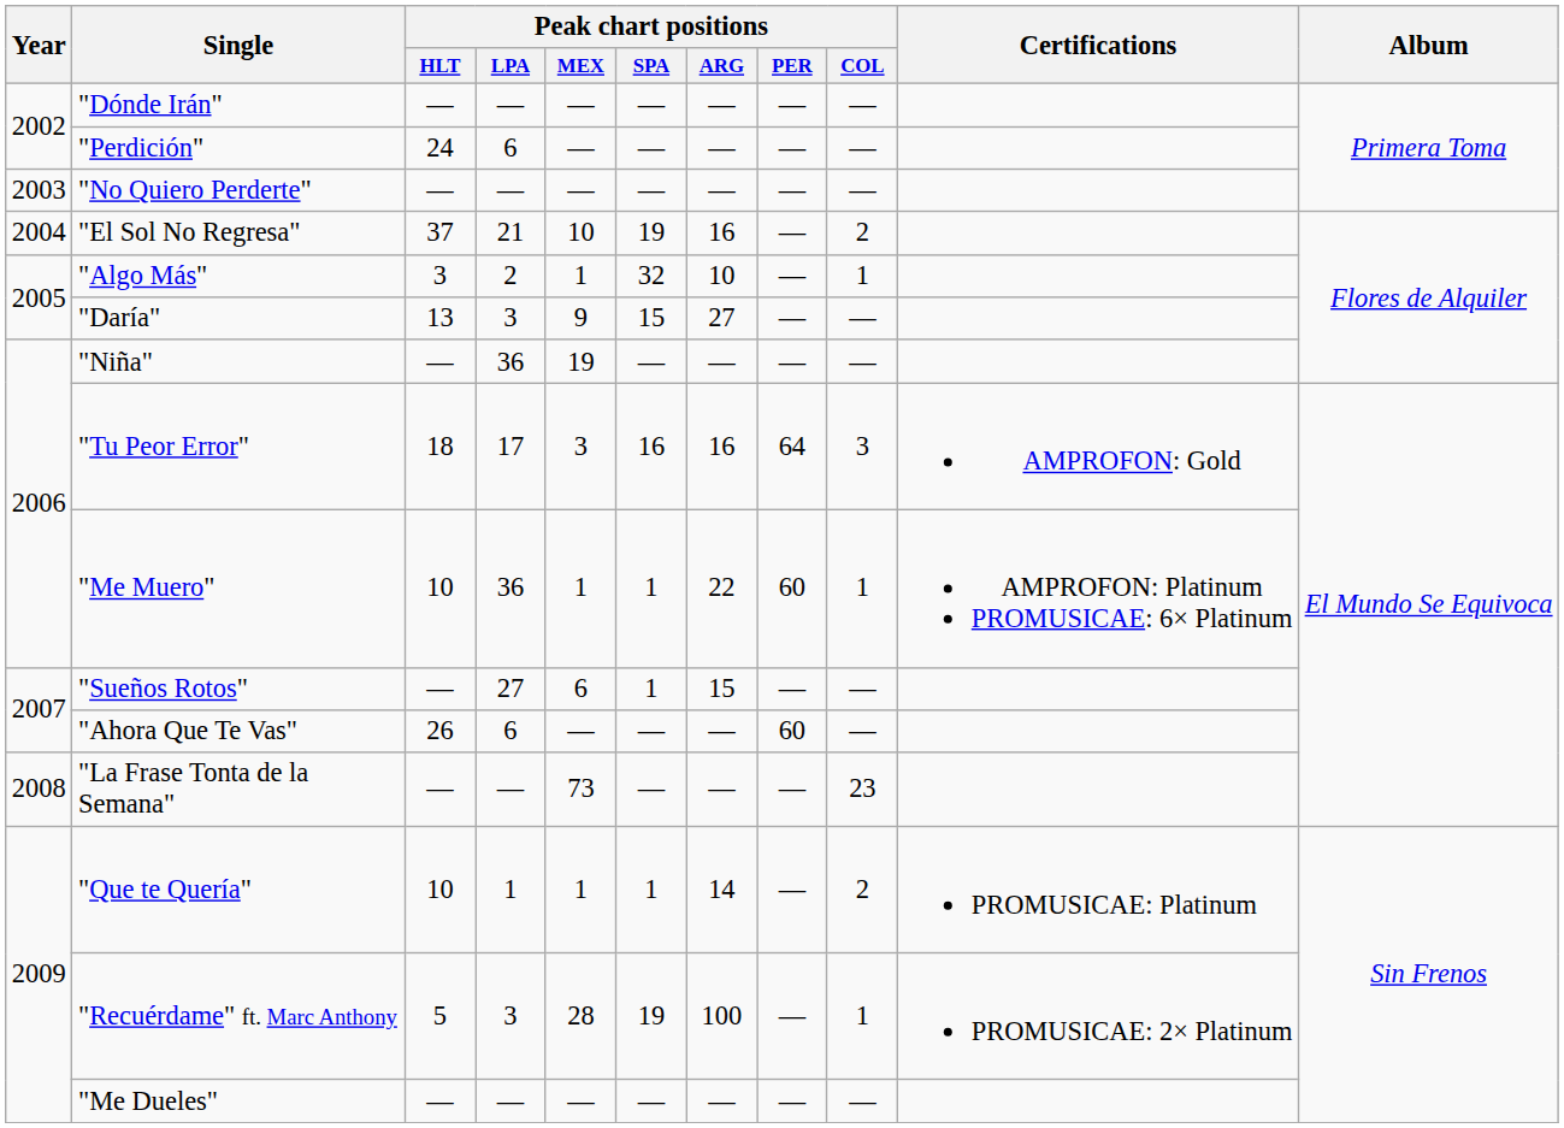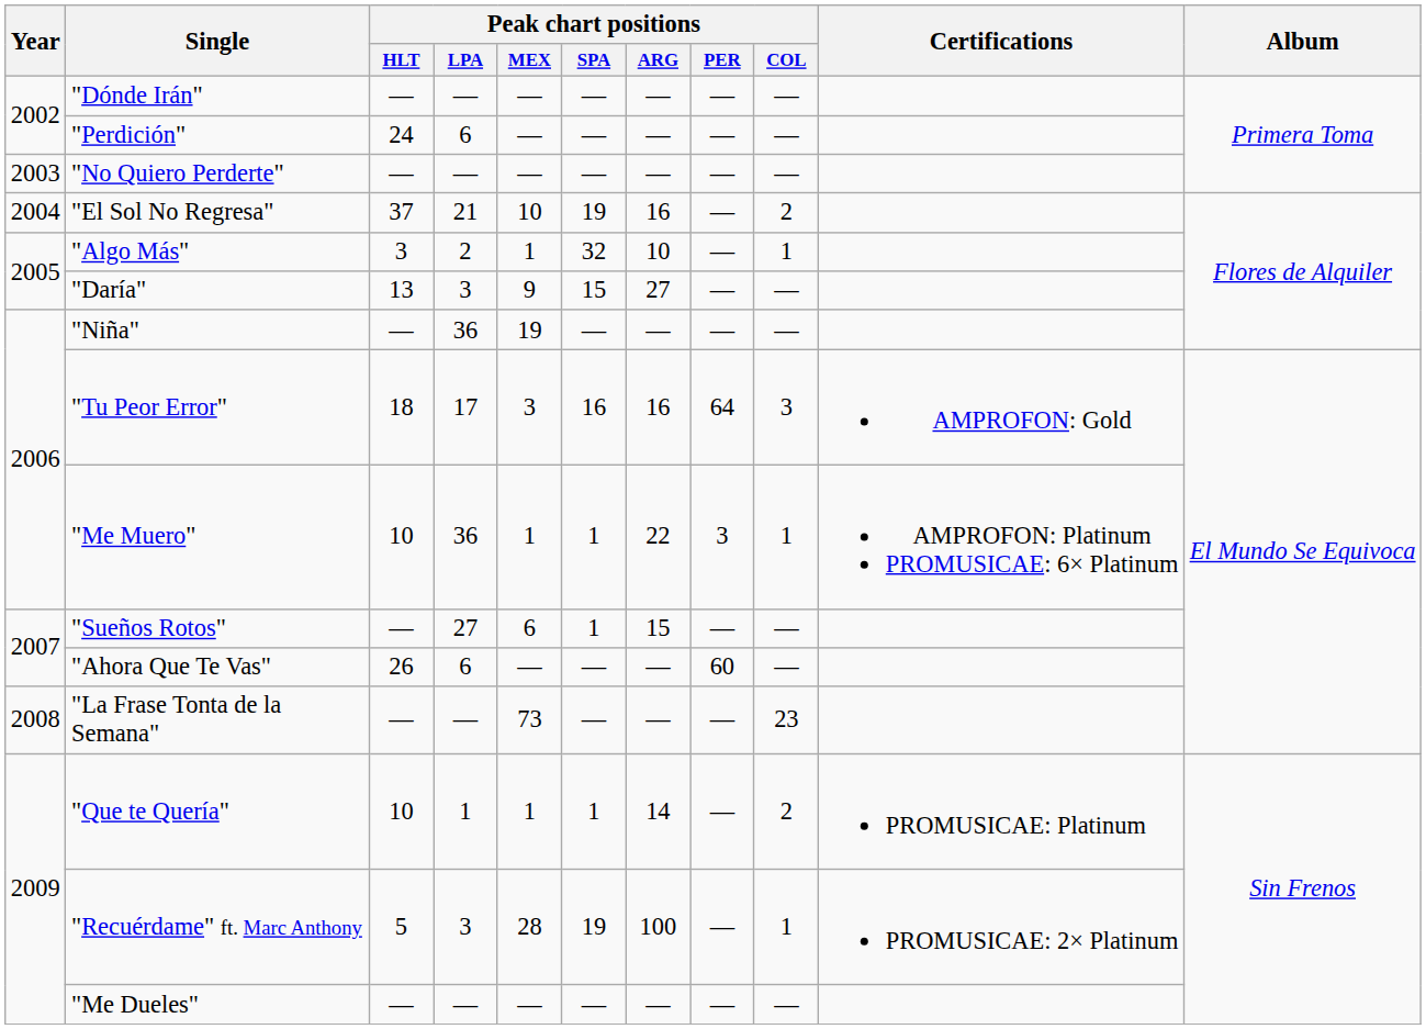 <table class="wikitable" style="text-align:center;">
 <tr>
 <th rowspan="2">Year</th>
 <th width="190" rowspan="2">Single</th>
 <th colspan="7">Peak chart positions</th>
 <th rowspan="2">Certifications</th>
 <th rowspan="2">Album</th>
 </tr>
 <tr>
 <th style="width:3em;font-size:75%;"><a href='#'>HLT</a></th>
 <th style="width:3em;font-size:75%;"><a href='#'>LPA</a></th>
 <th style="width:3em;font-size:75%;"><a href='#'>MEX</a></th>
 <th style="width:3em;font-size:75%;"><a href='#'>SPA</a></th>
 <th style="width:3em;font-size:75%;"><a href='#'>ARG</a></th>
 <th style="width:3em;font-size:75%;"><a href='#'>PER</a></th>
 <th style="width:3em;font-size:75%;"><a href='#'>COL</a><br></th>
 </tr>
 <tr>
 <td rowspan="2">2002</td>
 <td align="left">"<a href='#'>Dónde Irán</a>"</td>
 <td>—</td>
 <td>—</td>
 <td>—</td>
 <td>—</td>
 <td>—</td>
 <td>—</td>
 <td>—</td>
 <td></td>
 <td rowspan="3"><em><a href='#'>Primera Toma</a></em></td>
 </tr>
 <tr>
 <td align="left">"<a href='#'>Perdición</a>"</td>
 <td>24</td>
 <td>6</td>
 <td>—</td>
 <td>—</td>
 <td>—</td>
 <td>—</td>
 <td>—</td>
 <td></td>
 </tr>
 <tr>
 <td>2003</td>
 <td align="left">"<a href='#'>No Quiero Perderte</a>"</td>
 <td>—</td>
 <td>—</td>
 <td>—</td>
 <td>—</td>
 <td>—</td>
 <td>—</td>
 <td>—</td>
 <td></td>
 </tr>
 <tr>
 <td>2004</td>
 <td align="left">"El Sol No Regresa"</td>
 <td>37</td>
 <td>21</td>
 <td>10</td>
 <td>19</td>
 <td>16</td>
 <td>—</td>
 <td>2</td>
 <td></td>
 <td rowspan="4"><em><a href='#'>Flores de Alquiler</a></em></td>
 </tr>
 <tr>
 <td rowspan="2">2005</td>
 <td align="left">"<a href='#'>Algo Más</a>"</td>
 <td>3</td>
 <td>2</td>
 <td>1</td>
 <td>32</td>
 <td>10</td>
 <td>—</td>
 <td>1</td>
 <td></td>
 </tr>
 <tr>
 <td align="left">"Daría"</td>
 <td>13</td>
 <td>3</td>
 <td>9</td>
 <td>15</td>
 <td>27</td>
 <td>—</td>
 <td>—</td>
 <td></td>
 </tr>
 <tr>
 <td rowspan="3">2006</td>
 <td align="left">"Niña"</td>
 <td>—</td>
 <td>36</td>
 <td>19</td>
 <td>—</td>
 <td>—</td>
 <td>—</td>
 <td>—</td>
 <td></td>
 </tr>
 <tr>
 <td align="left">"<a href='#'>Tu Peor Error</a>"</td>
 <td>18</td>
 <td>17</td>
 <td>3</td>
 <td>16</td>
 <td>16</td>
 <td>64</td>
 <td>3</td>
 <td><br><ul><li><a href='#'>AMPROFON</a>: Gold</li></ul></td>
 <td rowspan="5"><em><a href='#'>El Mundo Se Equivoca</a></em></td>
 </tr>
 <tr>
 <td align="left">"<a href='#'>Me Muero</a>"</td>
 <td>10</td>
 <td>36</td>
 <td>1</td>
 <td>1</td>
 <td>22</td>
-<td>60</td>
+<td>3</td>
 <td>1</td>
 <td><br><ul><li>AMPROFON: Platinum</li><li><a href='#'>PROMUSICAE</a>: 6× Platinum</li></ul></td>
 </tr>
 <tr>
 <td rowspan="2">2007</td>
 <td align="left">"<a href='#'>Sueños Rotos</a>"</td>
 <td>—</td>
 <td>27</td>
 <td>6</td>
 <td>1</td>
 <td>15</td>
 <td>—</td>
 <td>—</td>
 <td></td>
 </tr>
 <tr>
 <td align="left">"Ahora Que Te Vas"</td>
 <td>26</td>
 <td>6</td>
 <td>—</td>
 <td>—</td>
 <td>—</td>
 <td>60</td>
 <td>—</td>
 <td></td>
 </tr>
 <tr>
 <td>2008</td>
 <td align="left">"La Frase Tonta de la Semana"</td>
 <td>—</td>
 <td>—</td>
 <td>73</td>
 <td>—</td>
 <td>—</td>
 <td>—</td>
 <td>23</td>
 <td></td>
 </tr>
 <tr>
 <td rowspan="3">2009</td>
 <td align="left">"<a href='#'>Que te Quería</a>"</td>
 <td>10</td>
 <td>1</td>
 <td>1</td>
 <td>1</td>
 <td>14</td>
 <td>—</td>
 <td>2</td>
 <td align="left"><br><ul><li>PROMUSICAE: Platinum</li></ul></td>
 <td rowspan="3"><em><a href='#'>Sin Frenos</a></em></td>
 </tr>
 <tr>
 <td align="left">"<a href='#'>Recuérdame</a>" <small>ft. <a href='#'>Marc Anthony</a></small></td>
 <td>5</td>
 <td>3</td>
 <td>28</td>
 <td>19</td>
 <td>100</td>
 <td>—</td>
 <td>1</td>
 <td><br><ul><li>PROMUSICAE: 2× Platinum</li></ul></td>
 </tr>
 <tr>
 <td align="left">"Me Dueles"</td>
 <td>—</td>
 <td>—</td>
 <td>—</td>
 <td>—</td>
 <td>—</td>
 <td>—</td>
 <td>—</td>
 <td></td>
 </tr>
 <tr>
 </tr>
 </table>
